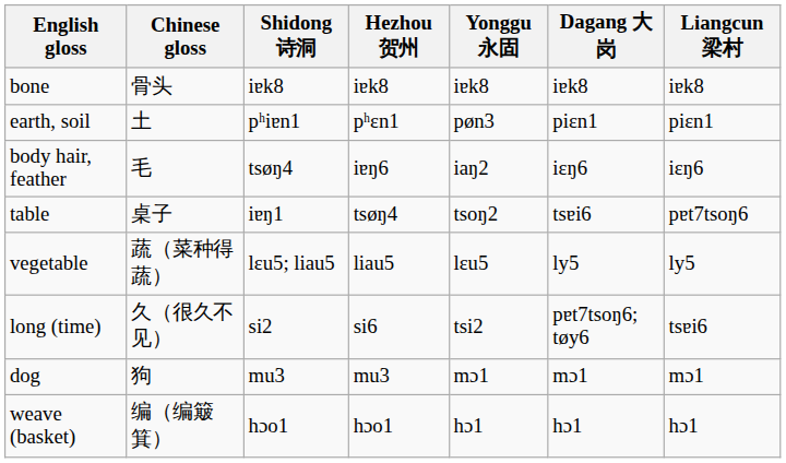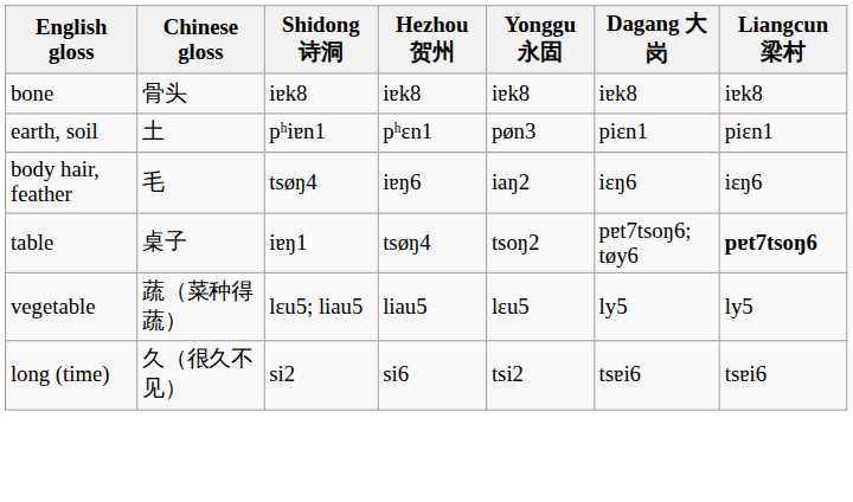 <table class="wikitable sortable">
 <tr>
 <th>English gloss</th>
 <th>Chinese gloss</th>
 <th>Shidong 诗洞</th>
 <th>Hezhou 贺州</th>
 <th>Yonggu 永固</th>
 <th>Dagang 大岗</th>
 <th>Liangcun 梁村</th>
 </tr>
 <tr>
 <td>bone</td>
 <td>骨头</td>
 <td>iɐk8</td>
 <td>iɐk8</td>
 <td>iɐk8</td>
 <td>iɐk8</td>
 <td>iɐk8</td>
 </tr>
 <tr>
 <td>earth, soil</td>
 <td>土</td>
 <td>pʰiɐn1</td>
 <td>pʰɛn1</td>
 <td>pøn3</td>
 <td>piɛn1</td>
 <td>piɛn1</td>
 </tr>
 <tr>
 <td>body hair, feather</td>
 <td>毛</td>
 <td>tsøŋ4</td>
 <td>iɐŋ6</td>
 <td>iaŋ2</td>
 <td>iɛŋ6</td>
 <td>iɛŋ6</td>
 </tr>
 <tr>
 <td>table</td>
 <td>桌子</td>
 <td>iɐŋ1</td>
 <td>tsøŋ4</td>
 <td>tsoŋ2</td>
-<td>tsɐi6</td>
-<td>pɐt7tsoŋ6</td>
+<td>pɐt7tsoŋ6; tøy6</td>
+<td><strong>pɐt7tsoŋ6</strong></td>
 </tr>
 <tr>
 <td>vegetable</td>
 <td>蔬（菜种得蔬）</td>
 <td>lɛu5; liau5</td>
 <td>liau5</td>
 <td>lɛu5</td>
 <td>ly5</td>
 <td>ly5</td>
 </tr>
 <tr>
 <td>long (time)</td>
 <td>久（很久不见）</td>
 <td>si2</td>
 <td>si6</td>
 <td>tsi2</td>
-<td>pɐt7tsoŋ6; tøy6</td>
+<td>tsɐi6</td>
 <td>tsɐi6</td>
 </tr>
-<tr>
-<td>dog</td>
-<td>狗</td>
-<td>mu3</td>
-<td>mu3</td>
-<td>mɔ1</td>
-<td>mɔ1</td>
-<td>mɔ1</td>
-</tr>
-<tr>
-<td>weave (basket)</td>
-<td>编（编簸箕）</td>
-<td>hɔo1</td>
-<td>hɔo1</td>
-<td>hɔ1</td>
-<td>hɔ1</td>
-<td>hɔ1</td>
-</tr>
 </table>
